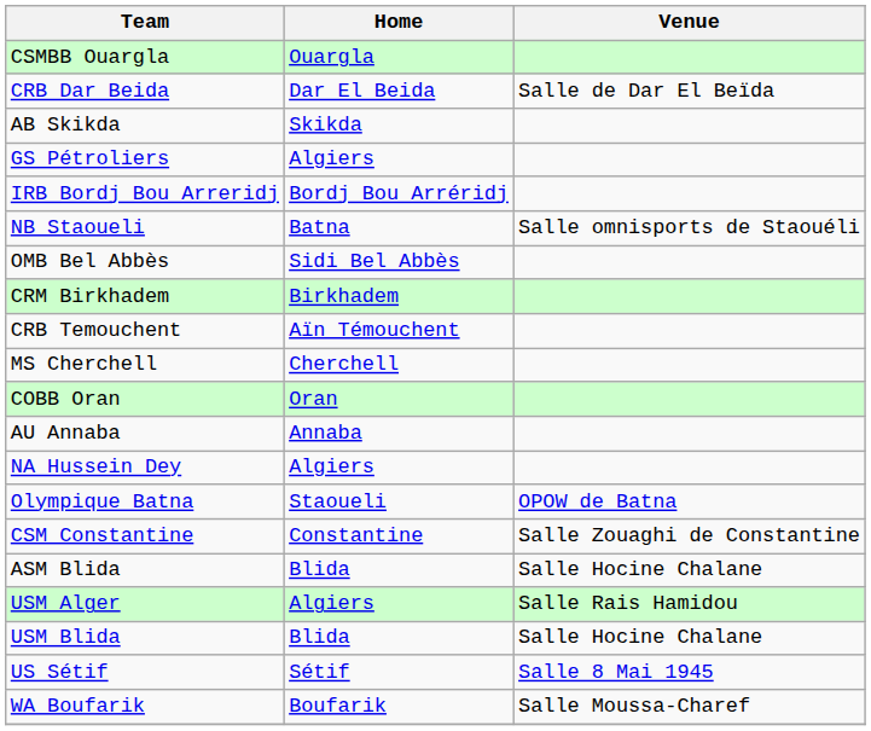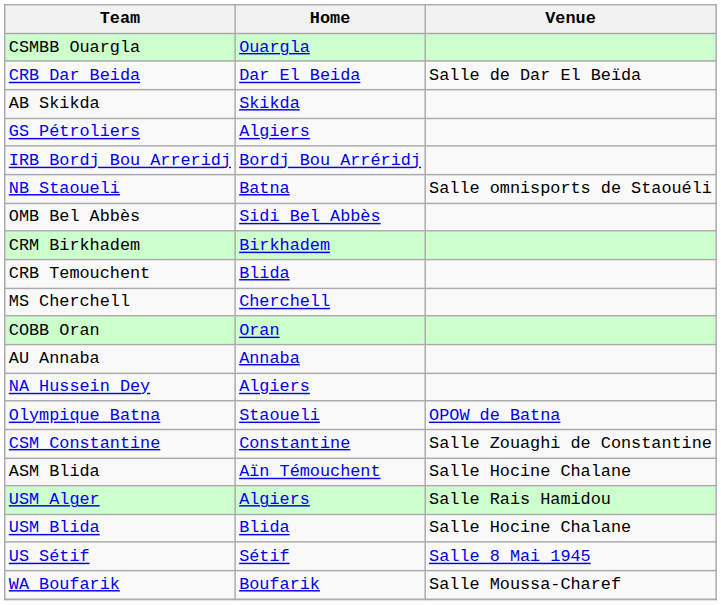 <table class="wikitable" style="font-size:90%;">
 <tr>
 <th>Team</th>
 <th>Home</th>
 <th>Venue</th>
 </tr>
 <tr style="background: #ccffcc;">
 <td>CSMBB Ouargla</td>
 <td><a href='#'>Ouargla</a></td>
 <td></td>
 </tr>
 <tr>
 <td><a href='#'>CRB Dar Beida</a></td>
 <td><a href='#'>Dar El Beida</a></td>
 <td>Salle de Dar El Beïda</td>
 </tr>
 <tr>
 <td>AB Skikda</td>
 <td><a href='#'>Skikda</a></td>
 <td></td>
 </tr>
 <tr>
 <td><a href='#'>GS Pétroliers</a></td>
 <td><a href='#'>Algiers</a></td>
 <td></td>
 </tr>
 <tr>
 <td><a href='#'>IRB Bordj Bou Arreridj</a></td>
 <td><a href='#'>Bordj Bou Arréridj</a></td>
 <td></td>
 </tr>
 <tr>
 <td><a href='#'>NB Staoueli</a></td>
 <td><a href='#'>Batna</a></td>
 <td>Salle omnisports de Staouéli</td>
 </tr>
 <tr>
 <td>OMB Bel Abbès</td>
 <td><a href='#'>Sidi Bel Abbès</a></td>
 <td></td>
 </tr>
 <tr style="background: #ccffcc;">
 <td>CRM Birkhadem</td>
 <td><a href='#'>Birkhadem</a></td>
 <td></td>
 </tr>
 <tr>
 <td>CRB Temouchent</td>
-<td><a href='#'>Aïn Témouchent</a></td>
+<td><a href='#'>Blida</a></td>
 <td></td>
 </tr>
 <tr>
 <td>MS Cherchell</td>
 <td><a href='#'>Cherchell</a></td>
 <td></td>
 </tr>
 <tr style="background: #ccffcc;">
 <td>COBB Oran</td>
 <td><a href='#'>Oran</a></td>
 <td></td>
 </tr>
 <tr>
 <td>AU Annaba</td>
 <td><a href='#'>Annaba</a></td>
 <td></td>
 </tr>
 <tr>
 <td><a href='#'>NA Hussein Dey</a></td>
 <td><a href='#'>Algiers</a></td>
 <td></td>
 </tr>
 <tr>
 <td><a href='#'>Olympique Batna</a></td>
 <td><a href='#'>Staoueli</a></td>
 <td><a href='#'>OPOW de Batna</a></td>
 </tr>
 <tr>
 <td><a href='#'>CSM Constantine</a></td>
 <td><a href='#'>Constantine</a></td>
 <td>Salle Zouaghi de Constantine</td>
 </tr>
 <tr>
 <td>ASM Blida</td>
-<td><a href='#'>Blida</a></td>
+<td><a href='#'>Aïn Témouchent</a></td>
 <td>Salle Hocine Chalane</td>
 </tr>
 <tr style="background: #ccffcc;">
 <td><a href='#'>USM Alger</a></td>
 <td><a href='#'>Algiers</a></td>
 <td>Salle Rais Hamidou</td>
 </tr>
 <tr>
 <td><a href='#'>USM Blida</a></td>
 <td><a href='#'>Blida</a></td>
 <td>Salle Hocine Chalane</td>
 </tr>
 <tr>
 <td><a href='#'>US Sétif</a></td>
 <td><a href='#'>Sétif</a></td>
 <td><a href='#'>Salle 8 Mai 1945</a></td>
 </tr>
 <tr>
 <td><a href='#'>WA Boufarik</a></td>
 <td><a href='#'>Boufarik</a></td>
 <td>Salle Moussa-Charef</td>
 </tr>
 <tr>
 </tr>
 </table>
